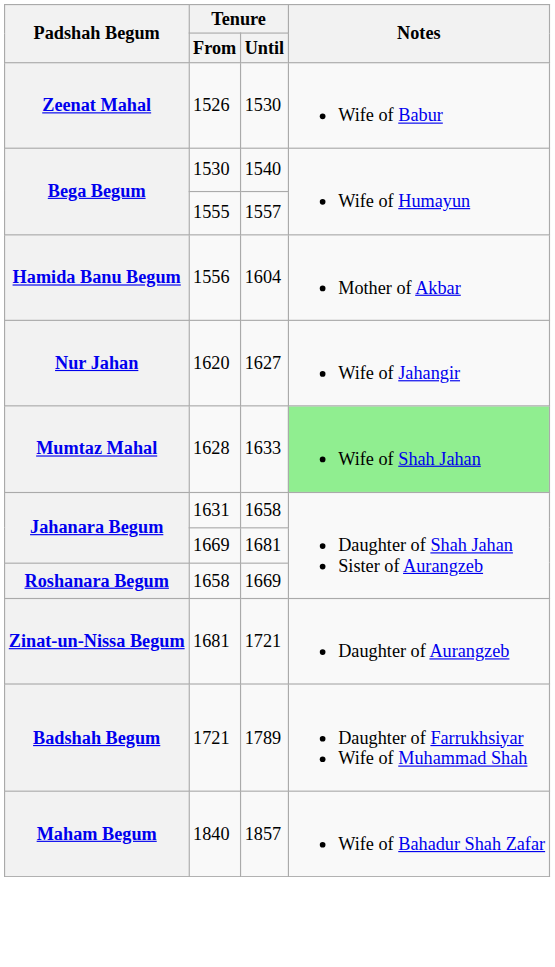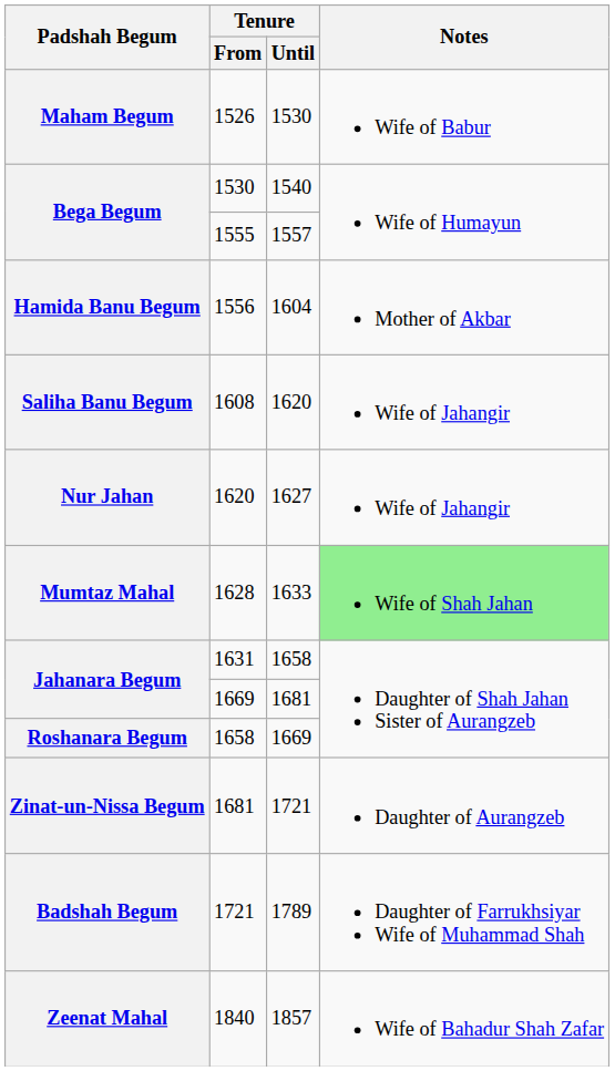 <table class="wikitable sortable" border="1">
 <tr>
 <th Rowspan="2">Padshah Begum</th>
 <th scope="row" colspan="2">Tenure</th>
 <th Rowspan="2">Notes</th>
 </tr>
 <tr>
 <th>From</th>
 <th>Until</th>
 </tr>
 <tr>
-<th><a href='#'>Zeenat Mahal</a></th>
+<th><a href='#'>Maham Begum</a></th>
 <td>1526</td>
 <td>1530</td>
 <td><br><ul><li>Wife of <a href='#'>Babur</a></li></ul></td>
 </tr>
 <tr>
 <th rowspan="2"><a href='#'>Bega Begum</a></th>
 <td>1530</td>
 <td>1540</td>
 <td rowspan="2"><br><ul><li>Wife of <a href='#'>Humayun</a></li></ul></td>
 </tr>
 <tr>
 <td>1555</td>
 <td>1557</td>
 </tr>
 <tr>
 <th><a href='#'>Hamida Banu Begum</a></th>
 <td>1556</td>
 <td>1604</td>
 <td><br><ul><li>Mother of <a href='#'>Akbar</a></li></ul></td>
+</tr>
+<tr>
+<th><a href='#'>Saliha Banu Begum</a></th>
+<td>1608</td>
+<td>1620</td>
+<td><br><ul><li>Wife of <a href='#'>Jahangir</a></li></ul></td>
 </tr>
 <tr>
 <th><a href='#'>Nur Jahan</a></th>
 <td>1620</td>
 <td>1627</td>
 <td><br><ul><li>Wife of <a href='#'>Jahangir</a></li></ul></td>
 </tr>
 <tr>
 <th><a href='#'>Mumtaz Mahal</a></th>
 <td>1628</td>
 <td>1633</td>
 <td style="background: lightgreen;"><br><ul><li>Wife of <a href='#'>Shah Jahan</a></li></ul></td>
 </tr>
 <tr>
 <th Rowspan="2"><a href='#'>Jahanara Begum</a></th>
 <td>1631</td>
 <td>1658</td>
 <td Rowspan="3"><br><ul><li>Daughter of <a href='#'>Shah Jahan</a></li><li>Sister of <a href='#'>Aurangzeb</a></li></ul></td>
 </tr>
 <tr>
 <td>1669</td>
 <td>1681</td>
 </tr>
 <tr>
 <th><a href='#'>Roshanara Begum</a></th>
 <td>1658</td>
 <td>1669</td>
 </tr>
 <tr>
 <th><a href='#'>Zinat-un-Nissa Begum</a></th>
 <td>1681</td>
 <td>1721</td>
 <td><br><ul><li>Daughter of <a href='#'>Aurangzeb</a></li></ul></td>
 </tr>
 <tr>
 <th><a href='#'>Badshah Begum</a></th>
 <td>1721</td>
 <td>1789</td>
 <td><br><ul><li>Daughter of <a href='#'>Farrukhsiyar</a></li><li>Wife of <a href='#'>Muhammad Shah</a></li></ul></td>
 </tr>
 <tr>
-<th><a href='#'>Maham Begum</a></th>
+<th><a href='#'>Zeenat Mahal</a></th>
 <td>1840</td>
 <td>1857</td>
 <td><br><ul><li>Wife of <a href='#'>Bahadur Shah Zafar</a></li></ul></td>
 </tr>
 </table>
